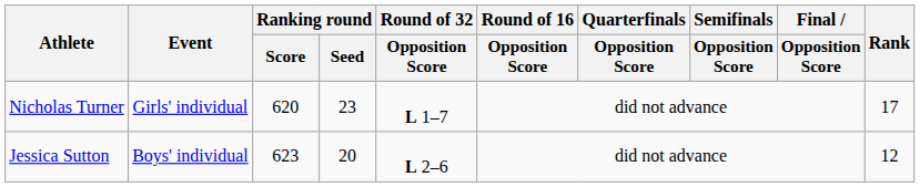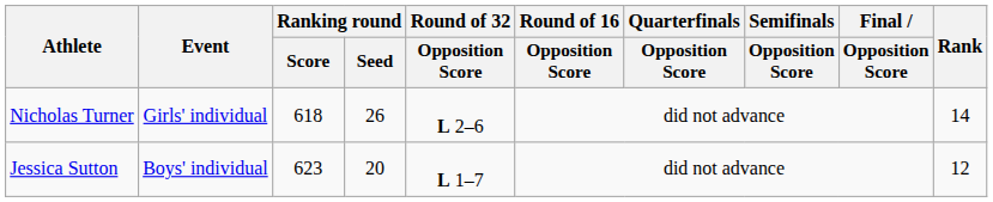 <table class="wikitable" style="font-size:90%;">
 <tr>
 <th rowspan="2">Athlete</th>
 <th rowspan="2">Event</th>
 <th colspan="2">Ranking round</th>
 <th>Round of 32</th>
 <th>Round of 16</th>
 <th>Quarterfinals</th>
 <th>Semifinals</th>
 <th>Final / </th>
 <th rowspan=2>Rank</th>
 </tr>
 <tr style="font-size:95%">
 <th>Score</th>
 <th>Seed</th>
 <th>Opposition<br>Score</th>
 <th>Opposition<br>Score</th>
 <th>Opposition<br>Score</th>
 <th>Opposition<br>Score</th>
 <th>Opposition<br>Score</th>
 </tr>
 <tr align=center>
 <td align=left><a href='#'>Nicholas Turner</a></td>
 <td><a href='#'>Girls' individual</a></td>
-<td>620</td>
-<td>23</td>
-<td> <br><strong>L</strong> 1–7</td>
+<td>618</td>
+<td>26</td>
+<td> <br><strong>L</strong> 2–6</td>
 <td colspan="4">did not advance</td>
-<td>17</td>
+<td>14</td>
 </tr>
 <tr align=center>
 <td align=left><a href='#'>Jessica Sutton</a></td>
 <td><a href='#'>Boys' individual</a></td>
 <td>623</td>
 <td>20</td>
-<td> <br><strong>L</strong> 2–6</td>
+<td> <br><strong>L</strong> 1–7</td>
 <td colspan="4">did not advance</td>
 <td>12</td>
 </tr>
 </table>
